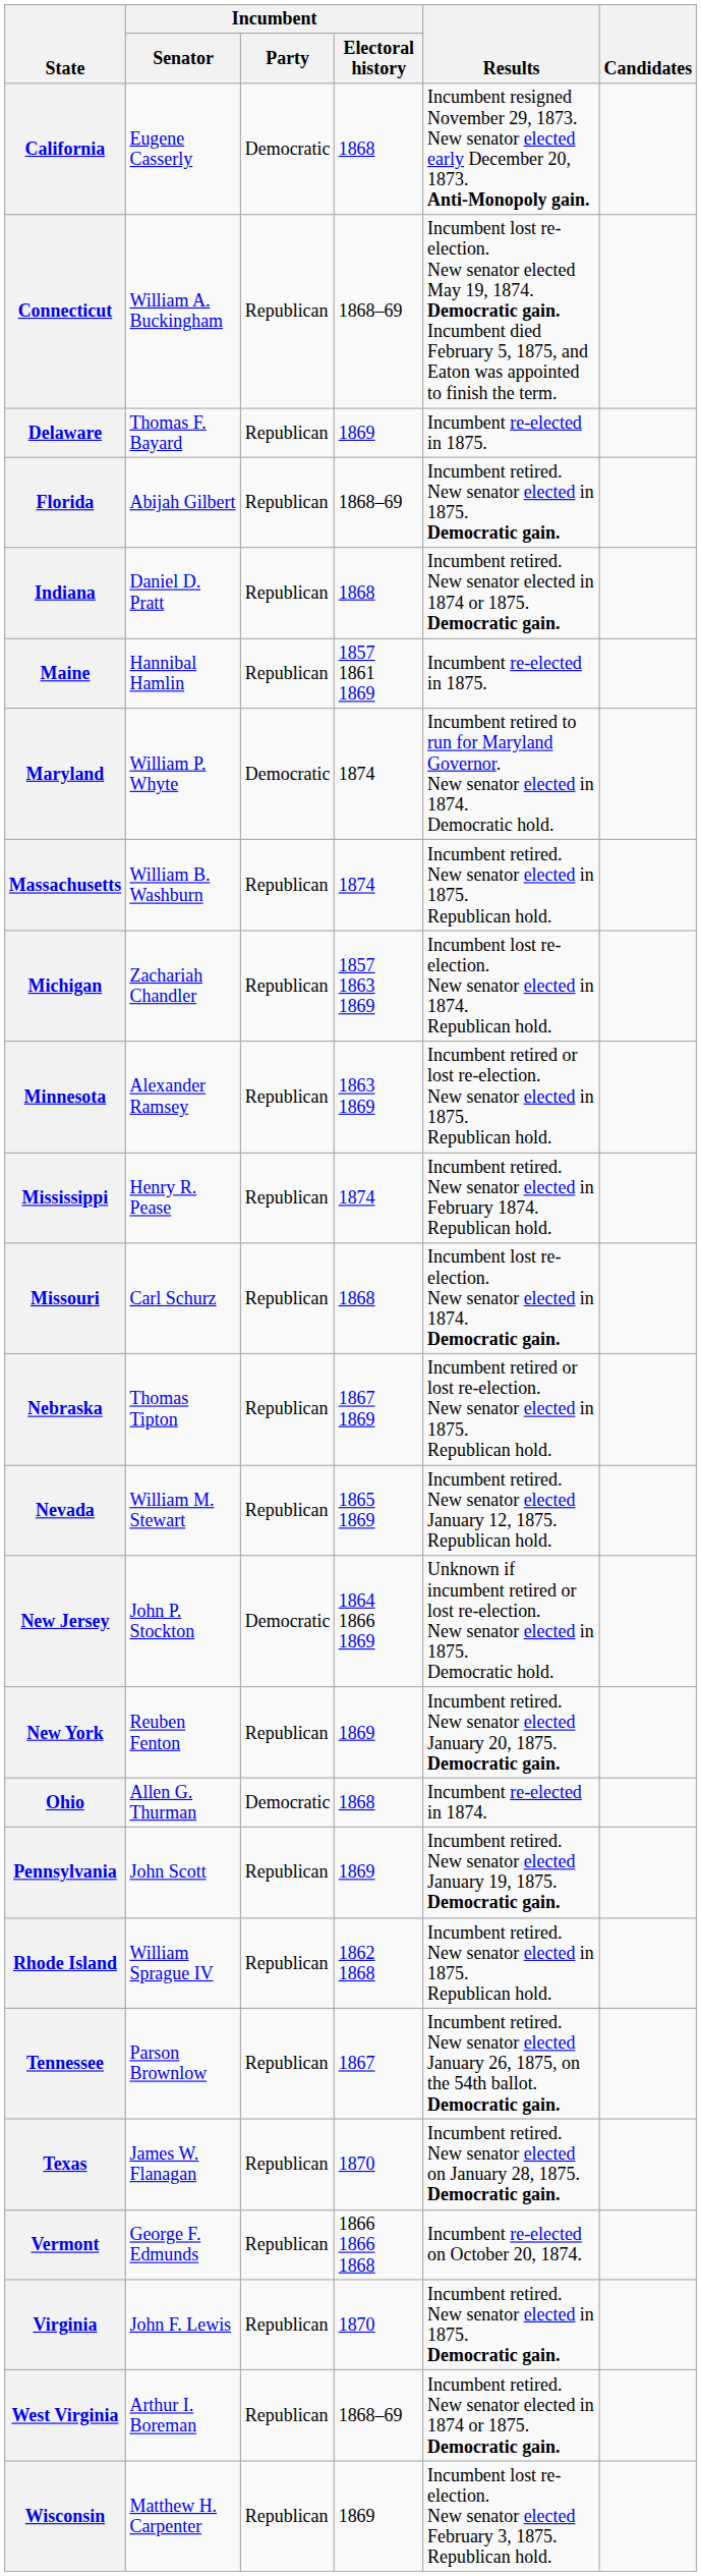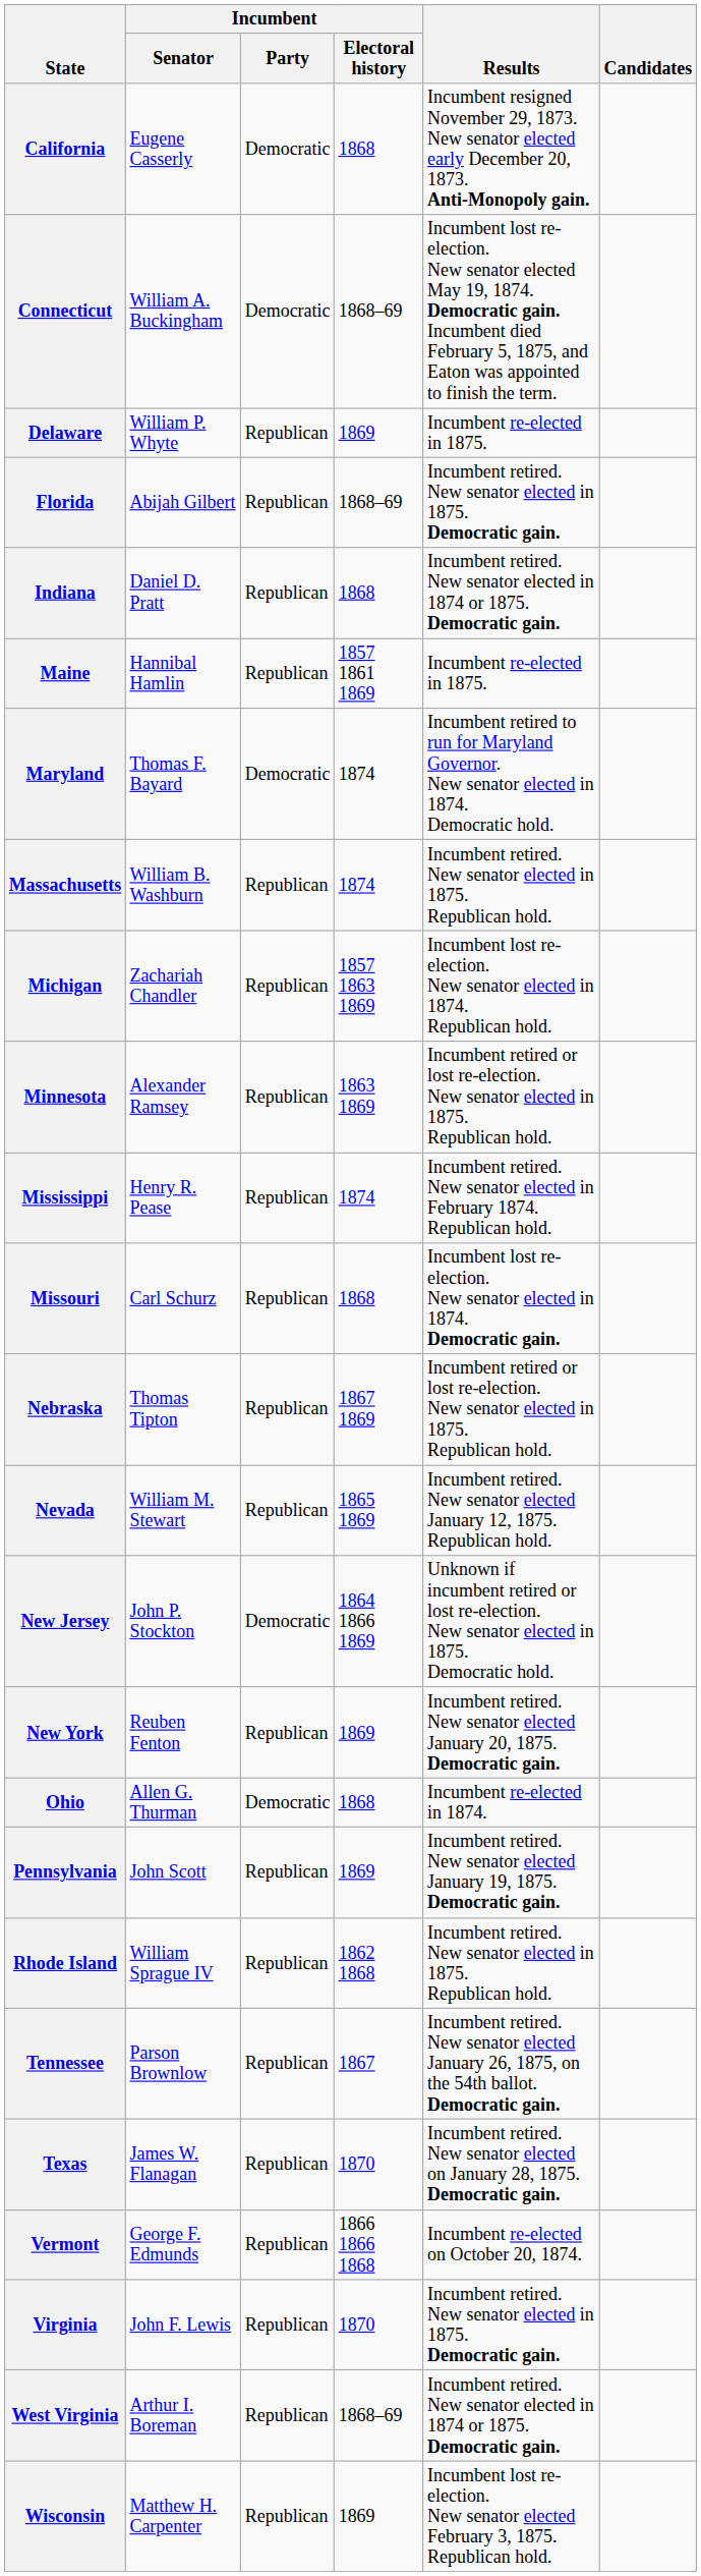 <table class="wikitable">
 <tr valign=bottom>
 <th rowspan=2>State</th>
 <th colspan=3>Incumbent</th>
 <th rowspan=2>Results</th>
 <th rowspan=2>Candidates</th>
 </tr>
 <tr>
 <th>Senator</th>
 <th>Party</th>
 <th>Electoral history</th>
 </tr>
 <tr>
 <th><a href='#'>California</a></th>
 <td><a href='#'>Eugene Casserly</a></td>
 <td>Democratic</td>
 <td><a href='#'>1868</a></td>
 <td>Incumbent resigned November 29, 1873.<br>New senator <a href='#'>elected early</a> December 20, 1873.<br><strong>Anti-Monopoly gain.</strong></td>
 <td nowrap></td>
 </tr>
 <tr>
 <th><a href='#'>Connecticut</a></th>
 <td><a href='#'>William A. Buckingham</a></td>
-<td>Republican</td>
+<td>Democratic</td>
 <td>1868–69</td>
 <td>Incumbent lost re-election.<br>New senator elected May 19, 1874.<br><strong>Democratic gain.</strong><br>Incumbent died February 5, 1875, and Eaton was appointed to finish the term.</td>
 <td nowrap></td>
 </tr>
 <tr>
 <th><a href='#'>Delaware</a></th>
-<td><a href='#'>Thomas F. Bayard</a></td>
+<td><a href='#'>William P. Whyte</a></td>
 <td>Republican</td>
 <td><a href='#'>1869</a></td>
 <td>Incumbent <a href='#'>re-elected</a> in 1875.</td>
 <td nowrap></td>
 </tr>
 <tr>
 <th><a href='#'>Florida</a></th>
 <td><a href='#'>Abijah Gilbert</a></td>
 <td>Republican</td>
 <td>1868–69</td>
 <td>Incumbent retired.<br>New senator <a href='#'>elected</a> in 1875.<br><strong>Democratic gain.</strong></td>
 <td nowrap></td>
 </tr>
 <tr>
 <th><a href='#'>Indiana</a></th>
 <td><a href='#'>Daniel D. Pratt</a></td>
 <td>Republican</td>
 <td><a href='#'>1868</a></td>
 <td>Incumbent retired.<br>New senator elected in 1874 or 1875.<br><strong>Democratic gain.</strong></td>
 <td nowrap></td>
 </tr>
 <tr>
 <th><a href='#'>Maine</a></th>
 <td><a href='#'>Hannibal Hamlin</a></td>
 <td>Republican</td>
 <td><a href='#'>1857</a><br>1861 <br><a href='#'>1869</a></td>
 <td>Incumbent <a href='#'>re-elected</a> in 1875.</td>
 <td nowrap></td>
 </tr>
 <tr>
 <th><a href='#'>Maryland</a></th>
-<td><a href='#'>William P. Whyte</a></td>
+<td><a href='#'>Thomas F. Bayard</a></td>
 <td>Democratic</td>
 <td>1874 </td>
 <td>Incumbent retired to <a href='#'>run for Maryland Governor</a>.<br>New senator <a href='#'>elected</a> in 1874.<br>Democratic hold.</td>
 <td nowrap></td>
 </tr>
 <tr>
 <th><a href='#'>Massachusetts</a></th>
 <td><a href='#'>William B. Washburn</a></td>
 <td>Republican</td>
 <td><a href='#'>1874 </a></td>
 <td>Incumbent retired.<br>New senator <a href='#'>elected</a> in 1875.<br>Republican hold.</td>
 <td nowrap></td>
 </tr>
 <tr>
 <th><a href='#'>Michigan</a></th>
 <td><a href='#'>Zachariah Chandler</a></td>
 <td>Republican</td>
 <td><a href='#'>1857</a><br><a href='#'>1863</a><br><a href='#'>1869</a></td>
 <td>Incumbent lost re-election.<br>New senator <a href='#'>elected</a> in 1874.<br>Republican hold.</td>
 <td nowrap></td>
 </tr>
 <tr>
 <th><a href='#'>Minnesota</a></th>
 <td><a href='#'>Alexander Ramsey</a></td>
 <td>Republican</td>
 <td><a href='#'>1863</a><br><a href='#'>1869</a></td>
 <td>Incumbent retired or lost re-election.<br>New senator <a href='#'>elected</a> in 1875.<br>Republican hold.</td>
 <td nowrap></td>
 </tr>
 <tr>
 <th><a href='#'>Mississippi</a></th>
 <td><a href='#'>Henry R. Pease</a></td>
 <td>Republican</td>
 <td><a href='#'>1874 </a></td>
 <td>Incumbent retired.<br>New senator <a href='#'>elected</a> in February 1874.<br>Republican hold.</td>
 <td nowrap></td>
 </tr>
 <tr>
 <th><a href='#'>Missouri</a></th>
 <td><a href='#'>Carl Schurz</a></td>
 <td>Republican</td>
 <td><a href='#'>1868</a></td>
 <td>Incumbent lost re-election.<br>New senator <a href='#'>elected</a> in 1874.<br><strong>Democratic gain.</strong></td>
 <td nowrap></td>
 </tr>
 <tr>
 <th><a href='#'>Nebraska</a></th>
 <td><a href='#'>Thomas Tipton</a></td>
 <td>Republican</td>
 <td><a href='#'>1867</a><br><a href='#'>1869</a></td>
 <td>Incumbent retired or lost re-election.<br>New senator <a href='#'>elected</a> in 1875.<br>Republican hold.</td>
 <td nowrap></td>
 </tr>
 <tr>
 <th><a href='#'>Nevada</a></th>
 <td><a href='#'>William M. Stewart</a></td>
 <td>Republican</td>
 <td><a href='#'>1865</a><br><a href='#'>1869</a></td>
 <td>Incumbent retired.<br>New senator <a href='#'>elected</a> January 12, 1875.<br>Republican hold.</td>
 <td nowrap></td>
 </tr>
 <tr>
 <th><a href='#'>New Jersey</a></th>
 <td><a href='#'>John P. Stockton</a></td>
 <td>Democratic</td>
 <td><a href='#'>1864</a><br>1866 <br><a href='#'>1869</a></td>
 <td>Unknown if incumbent retired or lost re-election.<br>New senator <a href='#'>elected</a> in 1875.<br>Democratic hold.</td>
 <td nowrap></td>
 </tr>
 <tr>
 <th><a href='#'>New York</a></th>
 <td><a href='#'>Reuben Fenton</a></td>
 <td>Republican</td>
 <td><a href='#'>1869</a></td>
 <td>Incumbent retired.<br>New senator <a href='#'>elected</a> January 20, 1875.<br><strong>Democratic gain.</strong></td>
 <td nowrap></td>
 </tr>
 <tr>
 <th><a href='#'>Ohio</a></th>
 <td><a href='#'>Allen G. Thurman</a></td>
 <td>Democratic</td>
 <td><a href='#'>1868</a></td>
 <td>Incumbent <a href='#'>re-elected</a> in 1874.</td>
 <td nowrap></td>
 </tr>
 <tr>
 <th><a href='#'>Pennsylvania</a></th>
 <td><a href='#'>John Scott</a></td>
 <td>Republican</td>
 <td><a href='#'>1869</a></td>
 <td>Incumbent retired.<br>New senator <a href='#'>elected</a> January 19, 1875.<br><strong>Democratic gain.</strong></td>
 <td nowrap></td>
 </tr>
 <tr>
 <th><a href='#'>Rhode Island</a></th>
 <td><a href='#'>William Sprague IV</a></td>
 <td>Republican</td>
 <td><a href='#'>1862</a><br><a href='#'>1868</a></td>
 <td>Incumbent retired.<br>New senator <a href='#'>elected</a> in 1875.<br>Republican hold.</td>
 <td nowrap></td>
 </tr>
 <tr>
 <th><a href='#'>Tennessee</a></th>
 <td><a href='#'>Parson Brownlow</a></td>
 <td>Republican</td>
 <td><a href='#'>1867 </a></td>
 <td>Incumbent retired.<br>New senator <a href='#'>elected</a> January 26, 1875, on the 54th ballot.<br><strong>Democratic gain.</strong></td>
 <td nowrap></td>
 </tr>
 <tr>
 <th><a href='#'>Texas</a></th>
 <td><a href='#'>James W. Flanagan</a></td>
 <td>Republican</td>
 <td><a href='#'>1870 </a></td>
 <td>Incumbent retired.<br>New senator <a href='#'>elected</a> on January 28, 1875.<br><strong>Democratic gain.</strong></td>
 <td nowrap></td>
 </tr>
 <tr>
 <th><a href='#'>Vermont</a></th>
 <td><a href='#'>George F. Edmunds</a></td>
 <td>Republican</td>
 <td>1866 <br><a href='#'>1866 </a><br><a href='#'>1868</a></td>
 <td>Incumbent <a href='#'>re-elected</a> on October 20, 1874.</td>
 <td nowrap></td>
 </tr>
 <tr>
 <th><a href='#'>Virginia</a></th>
 <td><a href='#'>John F. Lewis</a></td>
 <td>Republican</td>
 <td><a href='#'>1870 </a></td>
 <td>Incumbent retired.<br>New senator <a href='#'>elected</a> in 1875.<br><strong>Democratic gain.</strong></td>
 <td nowrap></td>
 </tr>
 <tr>
 <th><a href='#'>West Virginia</a></th>
 <td><a href='#'>Arthur I. Boreman</a></td>
 <td>Republican</td>
 <td>1868–69</td>
 <td>Incumbent retired.<br>New senator elected in 1874 or 1875.<br><strong>Democratic gain.</strong></td>
 <td nowrap></td>
 </tr>
 <tr>
 <th><a href='#'>Wisconsin</a></th>
 <td><a href='#'>Matthew H. Carpenter</a></td>
 <td>Republican</td>
 <td>1869</td>
 <td>Incumbent lost re-election.<br>New senator <a href='#'>elected</a> February 3, 1875.<br>Republican hold.</td>
 <td nowrap></td>
 </tr>
 </table>
